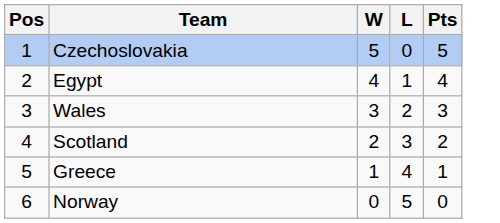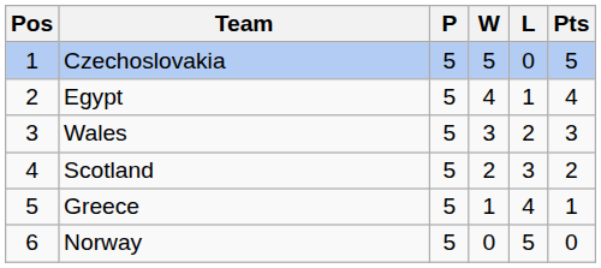 <table class="wikitable" style="font-size: 100%">
 <tr>
 <th width=15>Pos</th>
 <th width=250>Team</th>
+<th width=20>P</th>
 <th width=20>W</th>
 <th width=20>L</th>
 <th width=20>Pts</th>
 </tr>
 <tr align=center style="background: #b2ccf4;">
 <td>1</td>
 <td align="left"> Czechoslovakia</td>
 <td>5</td>
+<td>5</td>
 <td>0</td>
 <td>5</td>
 </tr>
 <tr align=center>
 <td>2</td>
 <td align="left"> Egypt</td>
+<td>5</td>
 <td>4</td>
 <td>1</td>
 <td>4</td>
 </tr>
 <tr align=center>
 <td>3</td>
 <td align="left"> Wales</td>
+<td>5</td>
 <td>3</td>
 <td>2</td>
 <td>3</td>
 </tr>
 <tr align=center>
 <td>4</td>
 <td align="left"> Scotland</td>
+<td>5</td>
 <td>2</td>
 <td>3</td>
 <td>2</td>
 </tr>
 <tr align=center>
 <td>5</td>
 <td align="left"> Greece</td>
+<td>5</td>
 <td>1</td>
 <td>4</td>
 <td>1</td>
 </tr>
 <tr align=center>
 <td>6</td>
 <td align="left"> Norway</td>
+<td>5</td>
 <td>0</td>
 <td>5</td>
 <td>0</td>
 </tr>
 </table>
